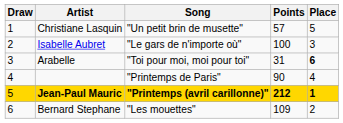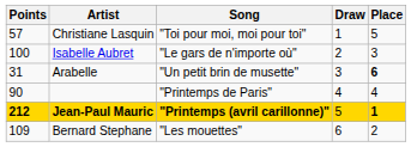 <table class="sortable wikitable" style="margin: 1em auto 1em auto">
 <tr>
-<th>Draw</th>
+<th>Points</th>
 <th>Artist</th>
 <th>Song</th>
-<th>Points</th>
+<th>Draw</th>
 <th>Place</th>
 </tr>
 <tr>
+<td>57</td>
+<td>Christiane Lasquin</td>
+<td>"Toi pour moi, moi pour toi"</td>
 <td>1</td>
-<td>Christiane Lasquin</td>
-<td>"Un petit brin de musette"</td>
-<td>57</td>
 <td>5</td>
 </tr>
 <tr>
-<td>2</td>
+<td>100</td>
 <td><a href='#'>Isabelle Aubret</a></td>
 <td>"Le gars de n'importe où"</td>
-<td>100</td>
+<td>2</td>
 <td>3</td>
 </tr>
 <tr>
+<td>31</td>
+<td>Arabelle</td>
+<td>"Un petit brin de musette"</td>
 <td>3</td>
-<td>Arabelle</td>
-<td>"Toi pour moi, moi pour toi"</td>
-<td>31</td>
 <td><strong>6</strong></td>
 </tr>
 <tr>
-<td>4</td>
+<td>90</td>
 <td></td>
 <td>"Printemps de Paris"</td>
-<td>90</td>
+<td>4</td>
 <td>4</td>
 </tr>
 <tr bgcolor="#FFD700">
-<td>5</td>
+<td><strong>212</strong></td>
 <td><strong>Jean-Paul Mauric</strong></td>
 <td><strong>"Printemps (avril carillonne)"</strong></td>
-<td><strong>212</strong></td>
+<td>5</td>
 <td><strong>1</strong></td>
 </tr>
 <tr>
-<td>6</td>
+<td>109</td>
 <td>Bernard Stephane</td>
 <td>"Les mouettes"</td>
-<td>109</td>
+<td>6</td>
 <td>2</td>
 </tr>
 </table>
